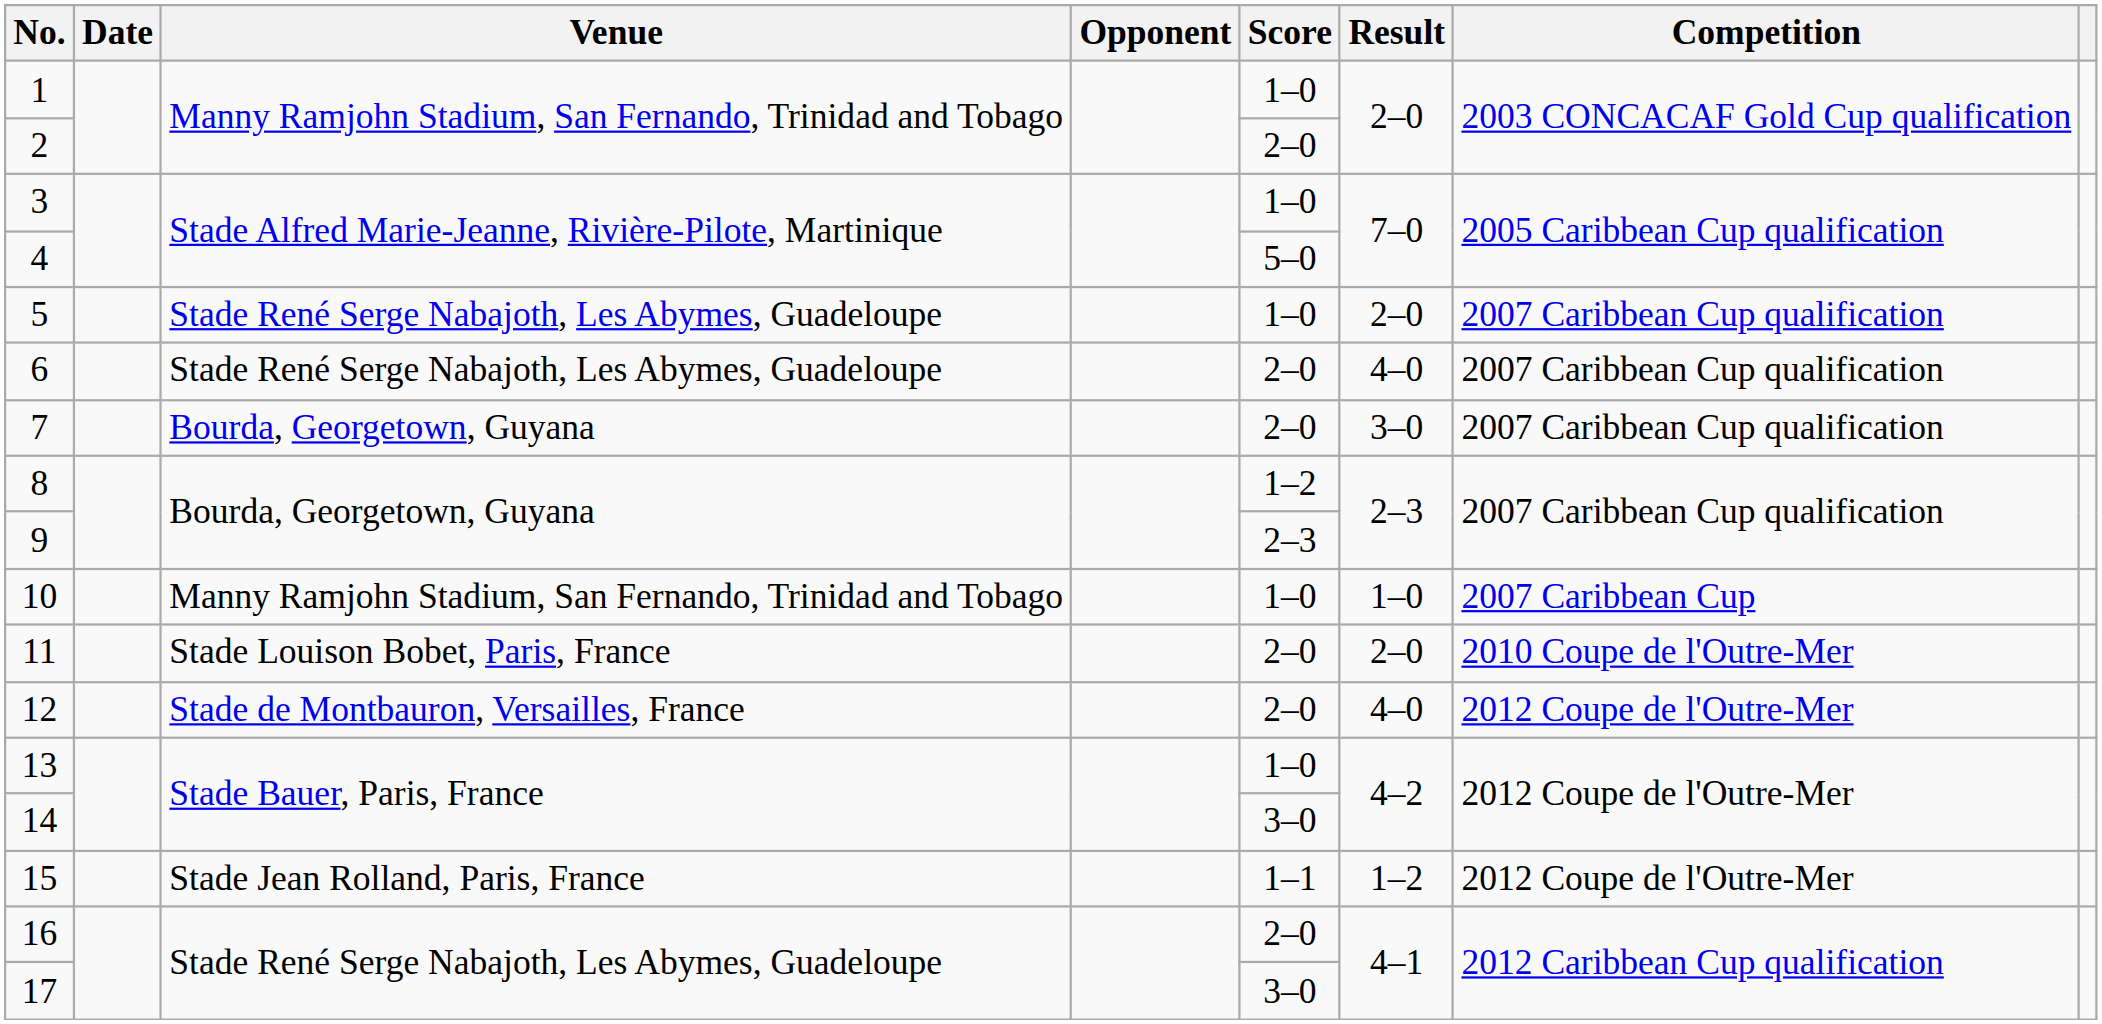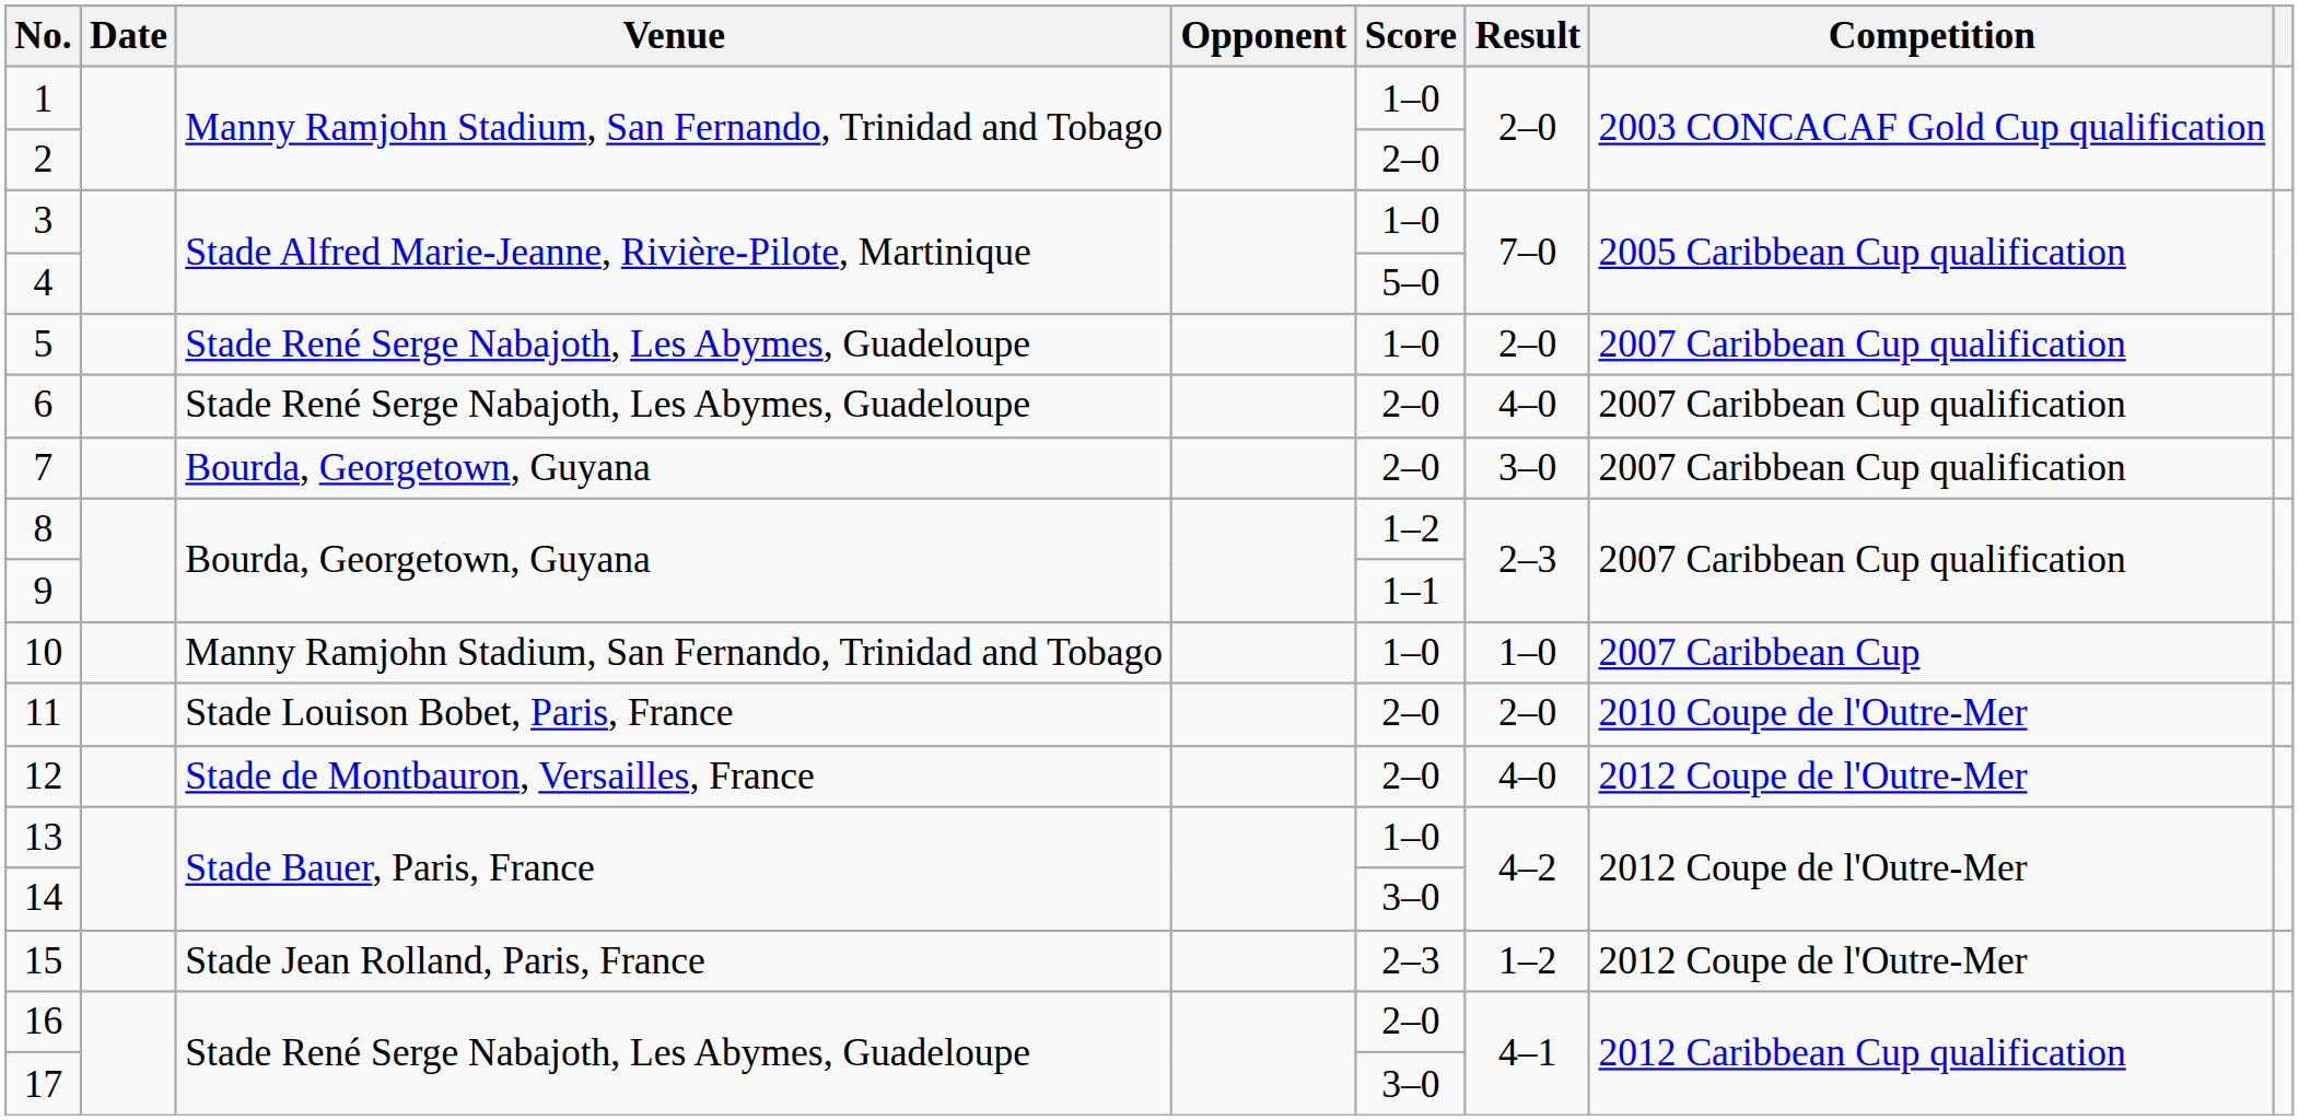 <table class="wikitable sortable">
 <tr>
 <th scope="col">No.</th>
 <th scope="col">Date</th>
 <th scope="col">Venue</th>
 <th scope="col">Opponent</th>
 <th scope="col">Score</th>
 <th scope="col">Result</th>
 <th scope="col">Competition</th>
 <th scope="col" class="unsortable"></th>
 </tr>
 <tr>
 <td style="text-align:center">1</td>
 <td rowspan="2"></td>
 <td rowspan="2"><a href='#'>Manny Ramjohn Stadium</a>, <a href='#'>San Fernando</a>, Trinidad and Tobago</td>
 <td rowspan="2"></td>
 <td style="text-align:center">1–0</td>
 <td rowspan="2" style="text-align:center">2–0</td>
 <td rowspan="2"><a href='#'>2003 CONCACAF Gold Cup qualification</a></td>
 <td rowspan="2"></td>
 </tr>
 <tr>
 <td style="text-align:center">2</td>
 <td style="text-align:center">2–0</td>
 </tr>
 <tr>
 <td style="text-align:center">3</td>
 <td rowspan="2"></td>
 <td rowspan="2"><a href='#'>Stade Alfred Marie-Jeanne</a>, <a href='#'>Rivière-Pilote</a>, Martinique</td>
 <td rowspan="2"></td>
 <td style="text-align:center">1–0</td>
 <td rowspan="2" style="text-align:center">7–0</td>
 <td rowspan="2"><a href='#'>2005 Caribbean Cup qualification</a></td>
 <td rowspan="2"></td>
 </tr>
 <tr>
 <td style="text-align:center">4</td>
 <td style="text-align:center">5–0</td>
 </tr>
 <tr>
 <td style="text-align:center">5</td>
 <td></td>
 <td><a href='#'>Stade René Serge Nabajoth</a>, <a href='#'>Les Abymes</a>, Guadeloupe</td>
 <td></td>
 <td style="text-align:center">1–0</td>
 <td style="text-align:center">2–0</td>
 <td><a href='#'>2007 Caribbean Cup qualification</a></td>
 <td></td>
 </tr>
 <tr>
 <td style="text-align:center">6</td>
 <td></td>
 <td>Stade René Serge Nabajoth, Les Abymes, Guadeloupe</td>
 <td></td>
 <td style="text-align:center">2–0</td>
 <td style="text-align:center">4–0</td>
 <td>2007 Caribbean Cup qualification</td>
 <td></td>
 </tr>
 <tr>
 <td style="text-align:center">7</td>
 <td></td>
 <td><a href='#'>Bourda</a>, <a href='#'>Georgetown</a>, Guyana</td>
 <td></td>
 <td style="text-align:center">2–0</td>
 <td style="text-align:center">3–0</td>
 <td>2007 Caribbean Cup qualification</td>
 <td></td>
 </tr>
 <tr>
 <td style="text-align:center">8</td>
 <td rowspan="2"></td>
 <td rowspan="2">Bourda, Georgetown, Guyana</td>
 <td rowspan="2"></td>
 <td style="text-align:center">1–2</td>
 <td rowspan="2" style="text-align:center">2–3</td>
 <td rowspan="2">2007 Caribbean Cup qualification</td>
 <td rowspan="2"></td>
 </tr>
 <tr>
 <td style="text-align:center">9</td>
-<td style="text-align:center">2–3</td>
+<td style="text-align:center">1–1</td>
 </tr>
 <tr>
 <td style="text-align:center">10</td>
 <td></td>
 <td>Manny Ramjohn Stadium, San Fernando, Trinidad and Tobago</td>
 <td></td>
 <td style="text-align:center">1–0</td>
 <td style="text-align:center">1–0</td>
 <td><a href='#'>2007 Caribbean Cup</a></td>
 <td></td>
 </tr>
 <tr>
 <td style="text-align:center">11</td>
 <td></td>
 <td>Stade Louison Bobet, <a href='#'>Paris</a>, France</td>
 <td></td>
 <td style="text-align:center">2–0</td>
 <td style="text-align:center">2–0</td>
 <td><a href='#'>2010 Coupe de l'Outre-Mer</a></td>
 <td></td>
 </tr>
 <tr>
 <td style="text-align:center">12</td>
 <td></td>
 <td><a href='#'>Stade de Montbauron</a>, <a href='#'>Versailles</a>, France</td>
 <td></td>
 <td style="text-align:center">2–0</td>
 <td style="text-align:center">4–0</td>
 <td><a href='#'>2012 Coupe de l'Outre-Mer</a></td>
 <td></td>
 </tr>
 <tr>
 <td style="text-align:center">13</td>
 <td rowspan="2"></td>
 <td rowspan="2"><a href='#'>Stade Bauer</a>, Paris, France</td>
 <td rowspan="2"></td>
 <td style="text-align:center">1–0</td>
 <td rowspan="2" style="text-align:center">4–2</td>
 <td rowspan="2">2012 Coupe de l'Outre-Mer</td>
 <td rowspan="2"></td>
 </tr>
 <tr>
 <td style="text-align:center">14</td>
 <td style="text-align:center">3–0</td>
 </tr>
 <tr>
 <td style="text-align:center">15</td>
 <td></td>
 <td>Stade Jean Rolland, Paris, France</td>
 <td></td>
-<td style="text-align:center">1–1</td>
+<td style="text-align:center">2–3</td>
 <td style="text-align:center">1–2</td>
 <td>2012 Coupe de l'Outre-Mer</td>
 <td></td>
 </tr>
 <tr>
 <td style="text-align:center">16</td>
 <td rowspan="2"></td>
 <td rowspan="2">Stade René Serge Nabajoth, Les Abymes, Guadeloupe</td>
 <td rowspan="2"></td>
 <td style="text-align:center">2–0</td>
 <td rowspan="2" style="text-align:center">4–1</td>
 <td rowspan="2"><a href='#'>2012 Caribbean Cup qualification</a></td>
 <td rowspan="2"></td>
 </tr>
 <tr>
 <td style="text-align:center">17</td>
 <td style="text-align:center">3–0</td>
 </tr>
 </table>
